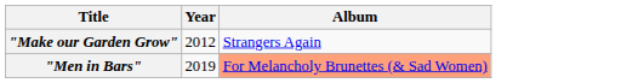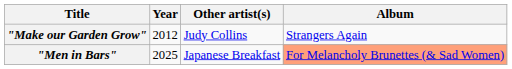 <table class="wikitable plainrowheaders">
 <tr>
 <th scope="col">Title</th>
 <th scope="col">Year</th>
+<th scope="col">Other artist(s)</th>
 <th scope="col">Album</th>
 </tr>
 <tr>
 <th scope="row"><em>"Make our Garden Grow"</em></th>
 <td>2012</td>
+<td><a href='#'>Judy Collins</a></td>
 <td><a href='#'>Strangers Again</a></td>
 </tr>
 <tr>
 <th scope="row"><em>"Men in Bars"</em></th>
-<td>2019</td>
+<td>2025</td>
+<td><a href='#'>Japanese Breakfast</a></td>
 <td style="background: lightsalmon;"><a href='#'>For Melancholy Brunettes (& Sad Women)</a></td>
 </tr>
 </table>
